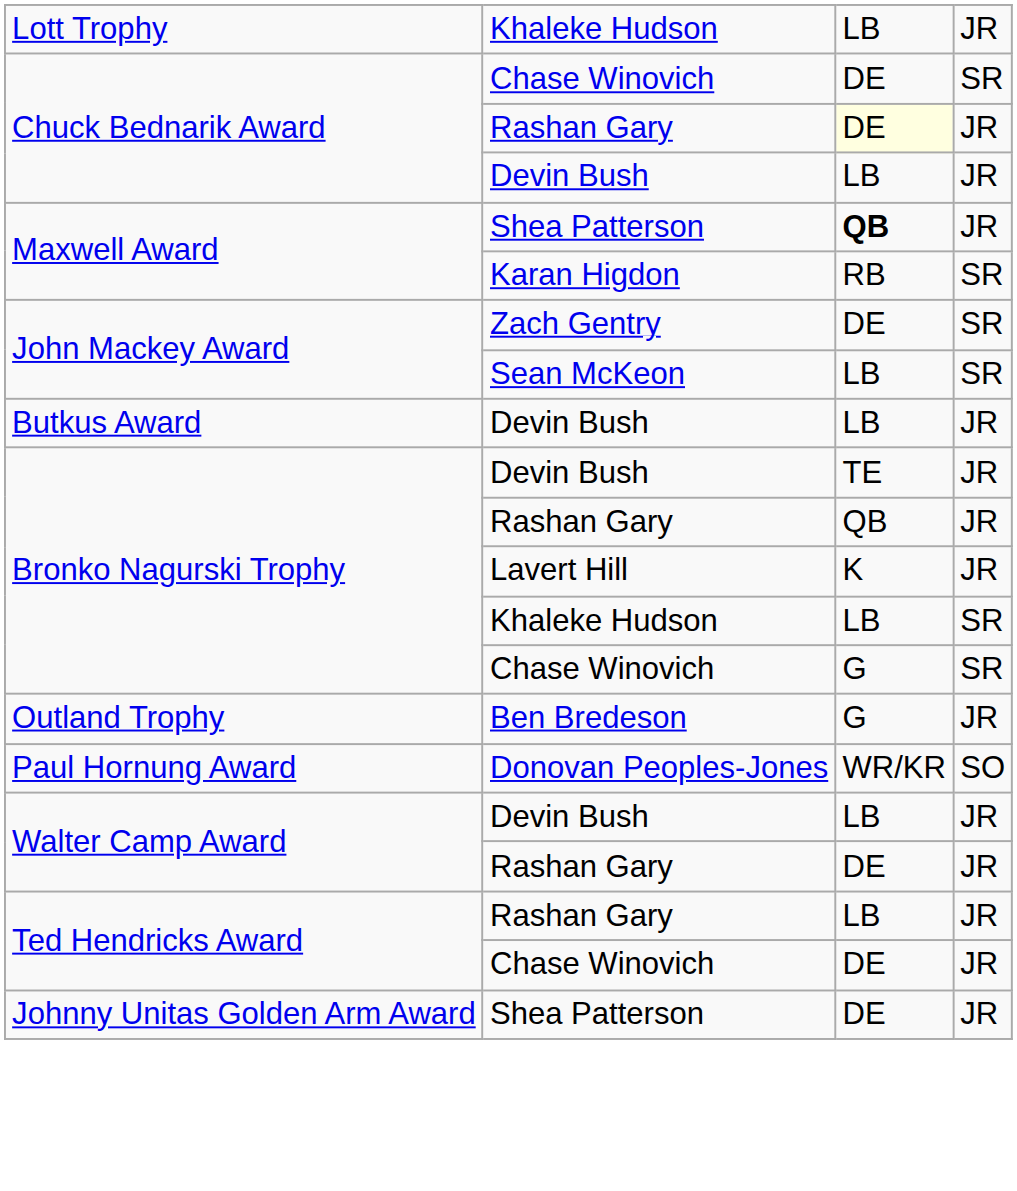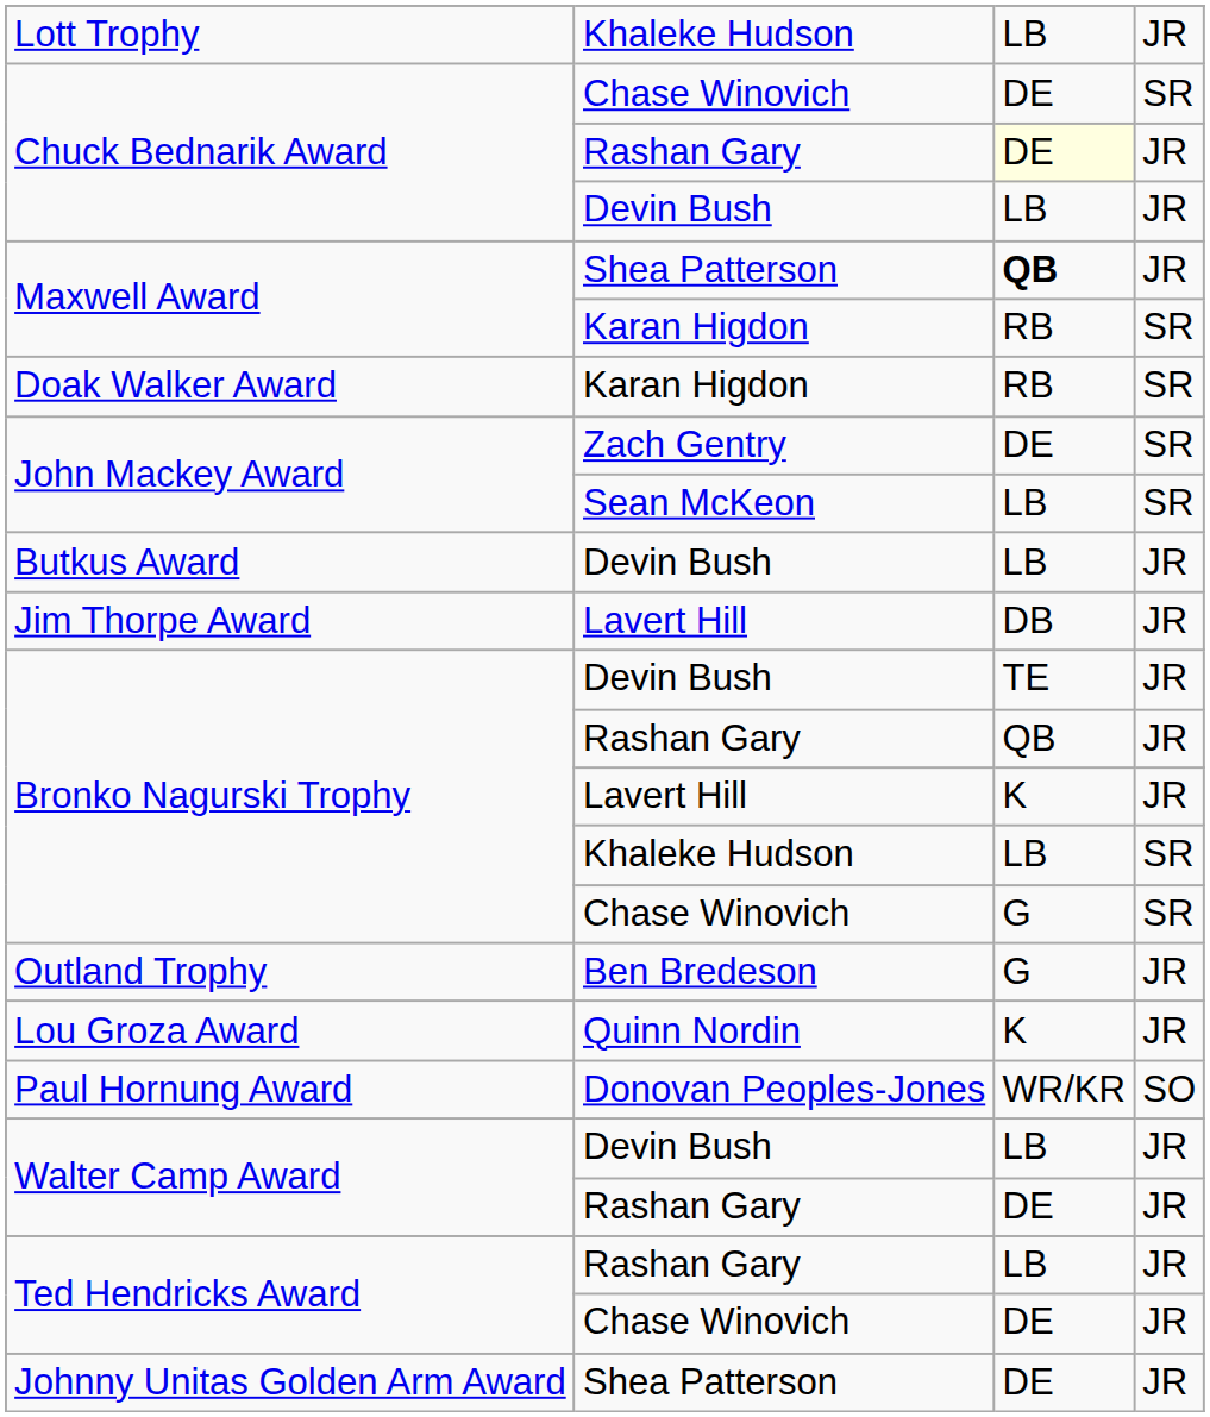 <table class="wikitable">
 <tr>
 <td><a href='#'>Lott Trophy</a></td>
 <td><a href='#'>Khaleke Hudson</a></td>
 <td>LB</td>
 <td>JR</td>
 </tr>
 <tr>
 <td rowspan=3><a href='#'>Chuck Bednarik Award</a></td>
 <td><a href='#'>Chase Winovich</a></td>
 <td>DE</td>
 <td>SR</td>
 </tr>
 <tr>
 <td><a href='#'>Rashan Gary</a></td>
 <td style="background: lightyellow;">DE</td>
 <td>JR</td>
 </tr>
 <tr>
 <td><a href='#'>Devin Bush</a></td>
 <td>LB</td>
 <td>JR</td>
 </tr>
 <tr>
 <td rowspan=2><a href='#'>Maxwell Award</a></td>
 <td><a href='#'>Shea Patterson</a></td>
 <td><strong>QB</strong></td>
 <td>JR</td>
 </tr>
 <tr>
 <td><a href='#'>Karan Higdon</a></td>
 <td>RB</td>
 <td>SR</td>
 </tr>
 <tr>
+<td><a href='#'>Doak Walker Award</a></td>
+<td>Karan Higdon</td>
+<td>RB</td>
+<td>SR</td>
+</tr>
+<tr>
 <td rowspan=2><a href='#'>John Mackey Award</a></td>
 <td><a href='#'>Zach Gentry</a></td>
 <td>DE</td>
 <td>SR</td>
 </tr>
 <tr>
 <td><a href='#'>Sean McKeon</a></td>
 <td>LB</td>
 <td>SR</td>
 </tr>
 <tr>
 <td><a href='#'>Butkus Award</a></td>
 <td>Devin Bush</td>
 <td>LB</td>
+<td>JR</td>
+</tr>
+<tr>
+<td><a href='#'>Jim Thorpe Award</a></td>
+<td><a href='#'>Lavert Hill</a></td>
+<td>DB</td>
 <td>JR</td>
 </tr>
 <tr>
 <td rowspan=5><a href='#'>Bronko Nagurski Trophy</a></td>
 <td>Devin Bush</td>
 <td>TE</td>
 <td>JR</td>
 </tr>
 <tr>
 <td>Rashan Gary</td>
 <td>QB</td>
 <td>JR</td>
 </tr>
 <tr>
 <td>Lavert Hill</td>
 <td>K</td>
 <td>JR</td>
 </tr>
 <tr>
 <td>Khaleke Hudson</td>
 <td>LB</td>
 <td>SR</td>
 </tr>
 <tr>
 <td>Chase Winovich</td>
 <td>G</td>
 <td>SR</td>
 </tr>
 <tr>
 <td><a href='#'>Outland Trophy</a></td>
 <td><a href='#'>Ben Bredeson</a></td>
 <td>G</td>
+<td>JR</td>
+</tr>
+<tr>
+<td><a href='#'>Lou Groza Award</a></td>
+<td><a href='#'>Quinn Nordin</a></td>
+<td>K</td>
 <td>JR</td>
 </tr>
 <tr>
 <td><a href='#'>Paul Hornung Award</a></td>
 <td><a href='#'>Donovan Peoples-Jones</a></td>
 <td>WR/KR</td>
 <td>SO</td>
 </tr>
 <tr>
 <td rowspan=2><a href='#'>Walter Camp Award</a></td>
 <td>Devin Bush</td>
 <td>LB</td>
 <td>JR</td>
 </tr>
 <tr>
 <td>Rashan Gary</td>
 <td>DE</td>
 <td>JR</td>
 </tr>
 <tr>
 <td rowspan=2><a href='#'>Ted Hendricks Award</a></td>
 <td>Rashan Gary</td>
 <td>LB</td>
 <td>JR</td>
 </tr>
 <tr>
 <td>Chase Winovich</td>
 <td>DE</td>
 <td>JR</td>
 </tr>
 <tr>
 <td><a href='#'>Johnny Unitas Golden Arm Award</a></td>
 <td>Shea Patterson</td>
 <td>DE</td>
 <td>JR</td>
 </tr>
 </table>
